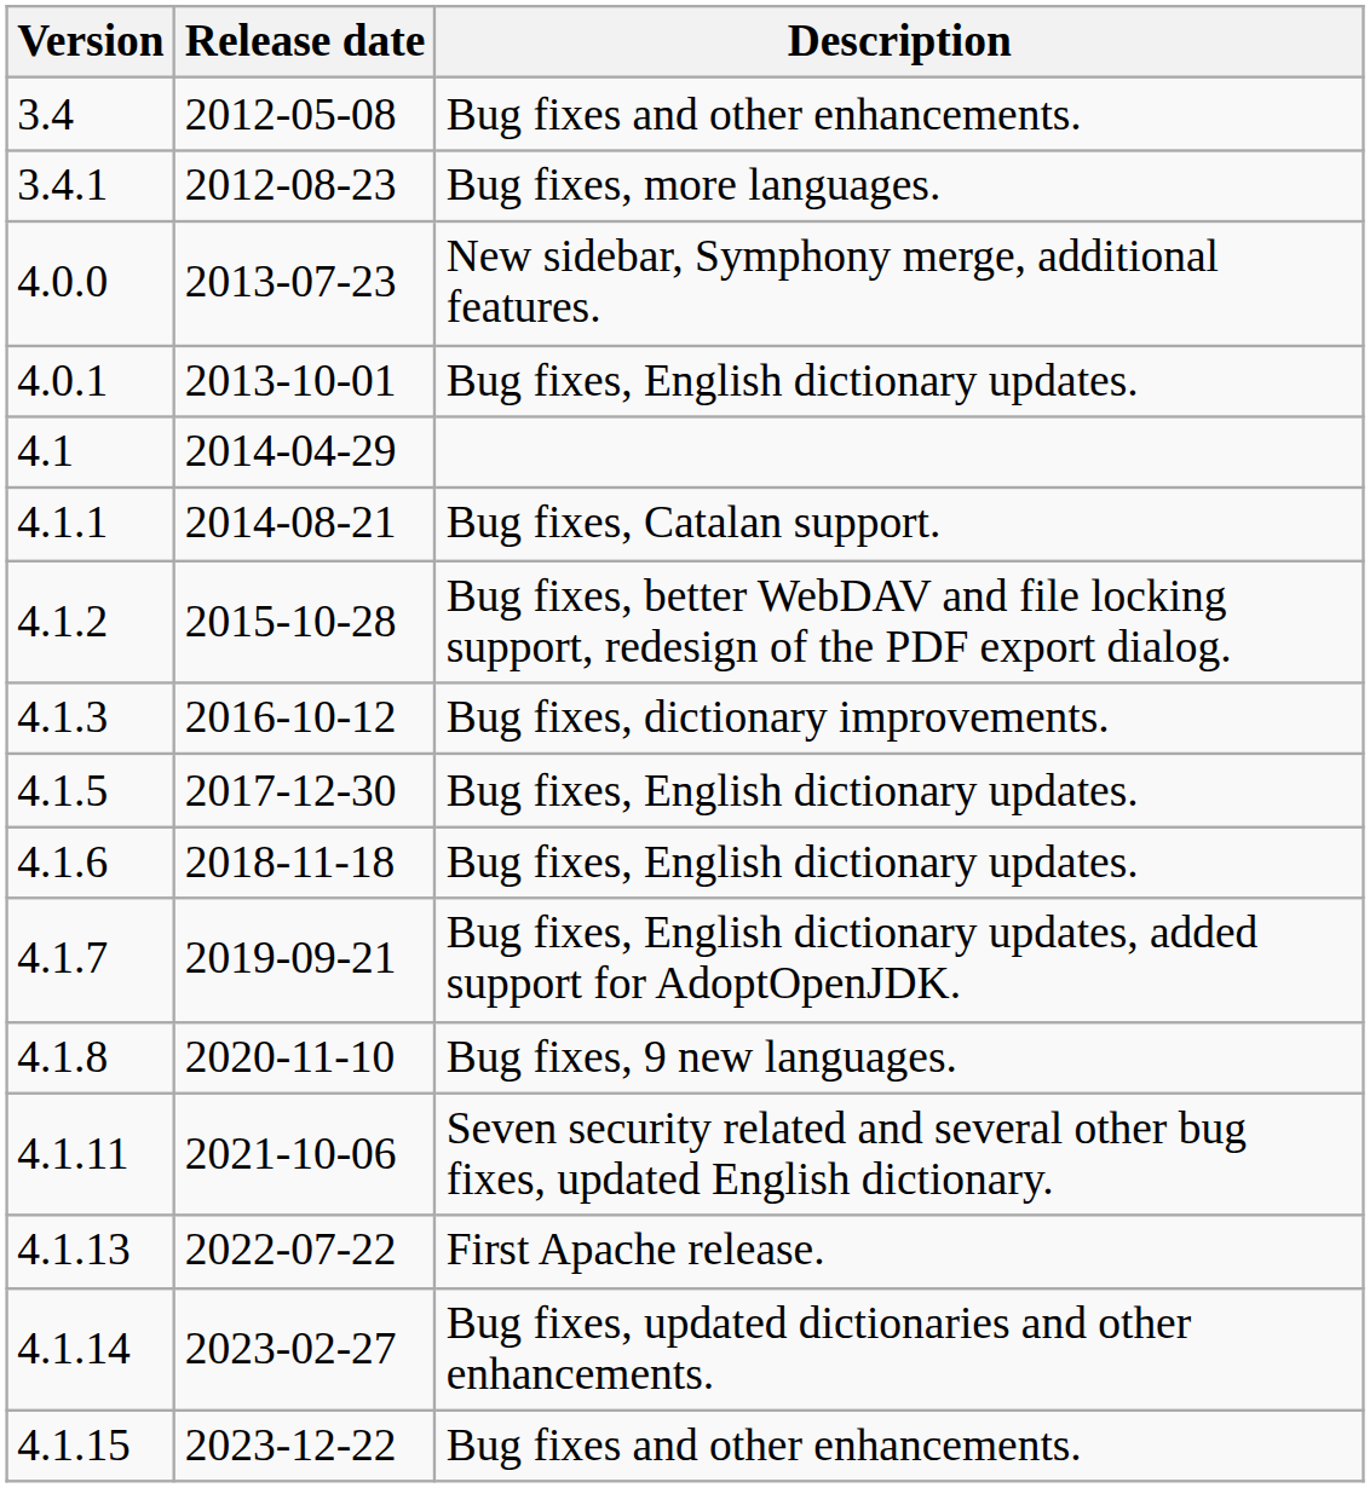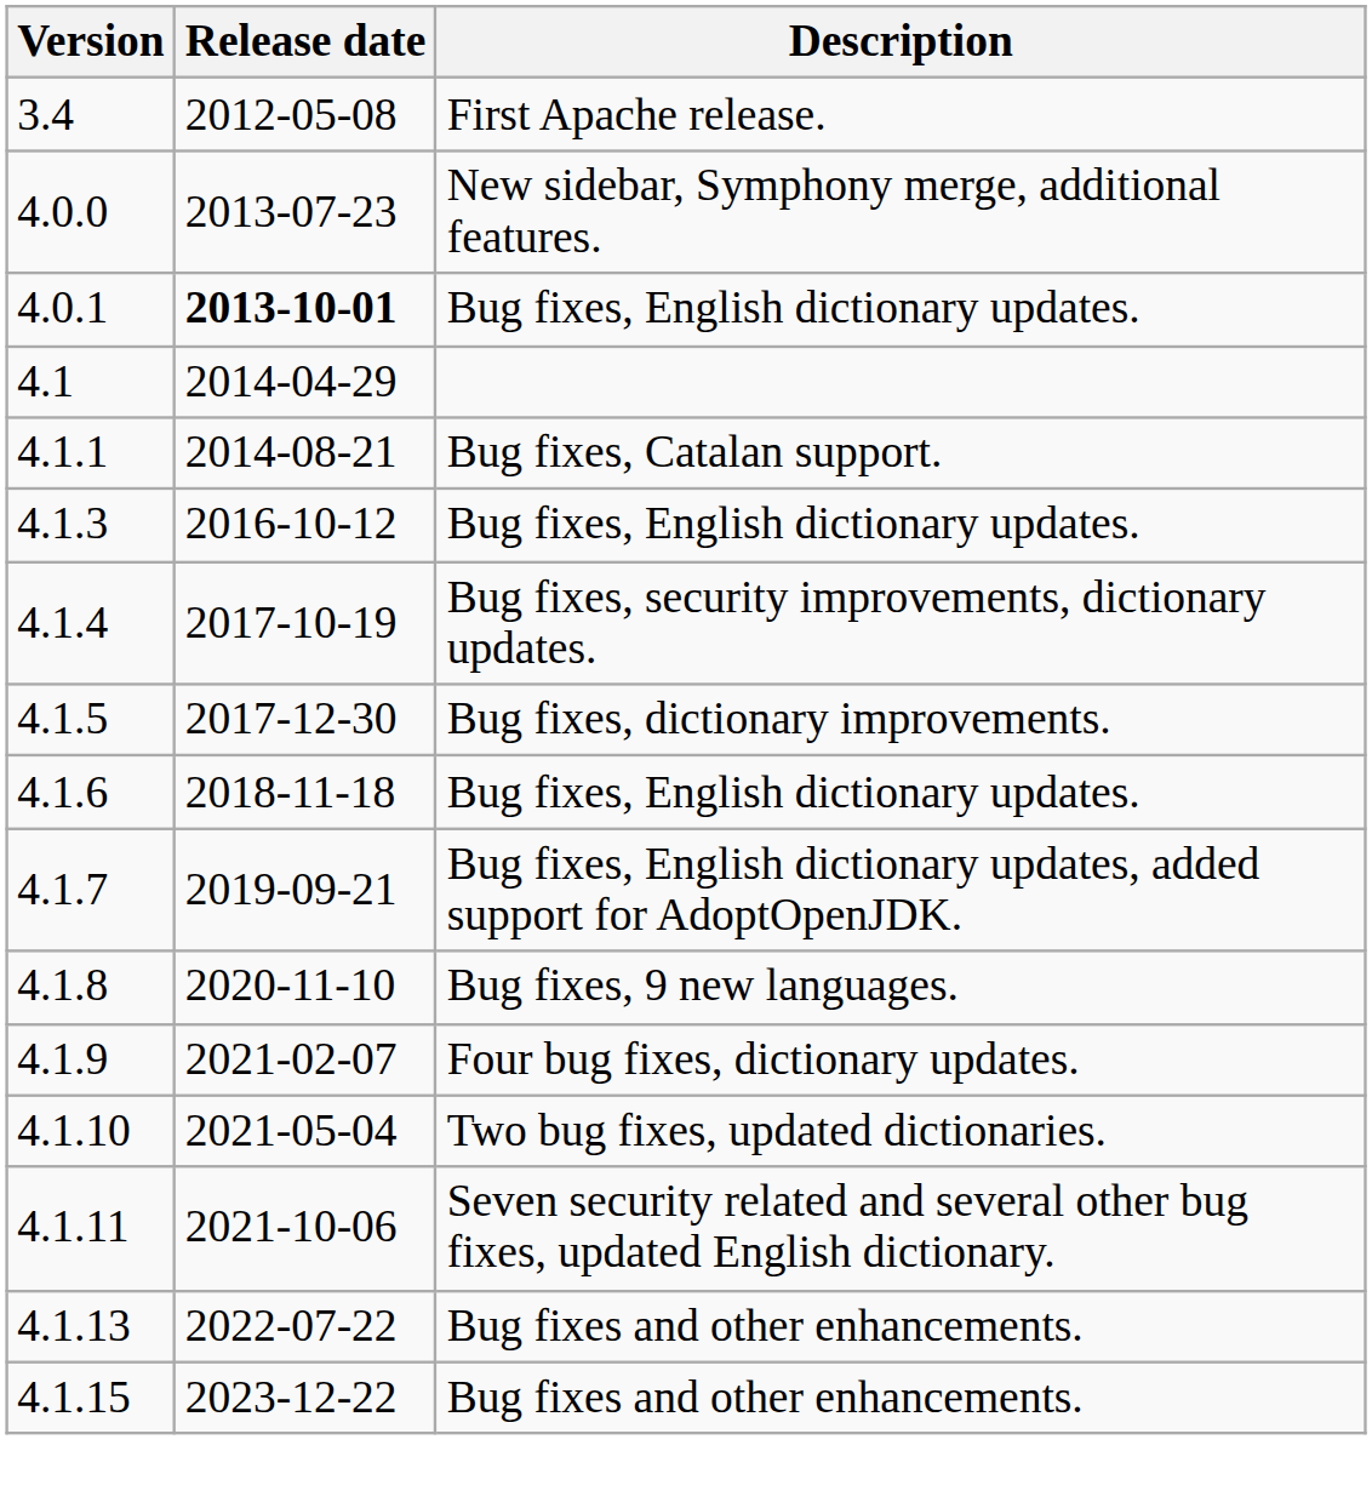 <table class="wikitable floatright" style="width: 30em; margin-left:1em;">
 <tr>
 <th>Version</th>
 <th style=white-space:nowrap>Release date</th>
 <th>Description</th>
 </tr>
 <tr>
 <td>3.4</td>
 <td>2012-05-08</td>
-<td>Bug fixes and other enhancements.</td>
-</tr>
-<tr>
-<td>3.4.1</td>
-<td>2012-08-23</td>
-<td>Bug fixes, more languages.</td>
+<td>First Apache release.</td>
 </tr>
 <tr>
 <td>4.0.0</td>
 <td>2013-07-23</td>
 <td>New sidebar, Symphony merge, additional features.</td>
 </tr>
 <tr>
 <td>4.0.1</td>
-<td>2013-10-01</td>
+<td><strong>2013-10-01</strong></td>
 <td>Bug fixes, English dictionary updates.</td>
 </tr>
 <tr>
 <td>4.1</td>
 <td>2014-04-29</td>
 <td></td>
 </tr>
 <tr>
 <td>4.1.1</td>
 <td>2014-08-21</td>
 <td>Bug fixes, Catalan support.</td>
 </tr>
 <tr>
-<td>4.1.2</td>
-<td>2015-10-28</td>
-<td>Bug fixes, better WebDAV and file locking support, redesign of the PDF export dialog.</td>
+<td>4.1.3</td>
+<td>2016-10-12</td>
+<td>Bug fixes, English dictionary updates.</td>
 </tr>
 <tr>
-<td>4.1.3</td>
-<td>2016-10-12</td>
-<td>Bug fixes, dictionary improvements.</td>
+<td>4.1.4</td>
+<td>2017-10-19</td>
+<td>Bug fixes, security improvements, dictionary updates.</td>
 </tr>
 <tr>
 <td>4.1.5</td>
 <td>2017-12-30</td>
-<td>Bug fixes, English dictionary updates.</td>
+<td>Bug fixes, dictionary improvements.</td>
 </tr>
 <tr>
 <td>4.1.6</td>
 <td>2018-11-18</td>
 <td>Bug fixes, English dictionary updates.</td>
 </tr>
 <tr>
 <td>4.1.7</td>
 <td>2019-09-21</td>
 <td>Bug fixes, English dictionary updates, added support for AdoptOpenJDK.</td>
 </tr>
 <tr>
 <td>4.1.8</td>
 <td>2020-11-10</td>
 <td>Bug fixes, 9 new languages.</td>
 </tr>
 <tr>
+<td>4.1.9</td>
+<td>2021-02-07</td>
+<td>Four bug fixes, dictionary updates.</td>
+</tr>
+<tr>
+<td>4.1.10</td>
+<td>2021-05-04</td>
+<td>Two bug fixes, updated dictionaries.</td>
+</tr>
+<tr>
 <td>4.1.11</td>
 <td>2021-10-06</td>
 <td>Seven security related and several other bug fixes, updated English dictionary.</td>
 </tr>
 <tr>
 <td>4.1.13</td>
 <td>2022-07-22</td>
-<td>First Apache release.</td>
-</tr>
-<tr>
-<td>4.1.14</td>
-<td>2023-02-27</td>
-<td>Bug fixes, updated dictionaries and other enhancements.</td>
+<td>Bug fixes and other enhancements.</td>
 </tr>
 <tr>
 <td>4.1.15</td>
 <td>2023-12-22</td>
 <td>Bug fixes and other enhancements.</td>
 </tr>
 </table>
